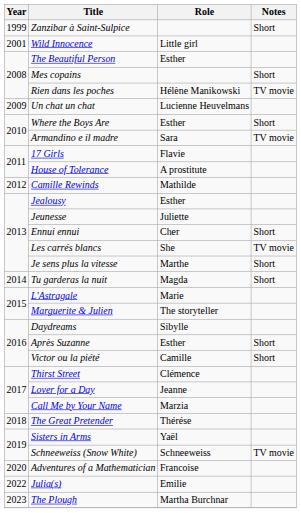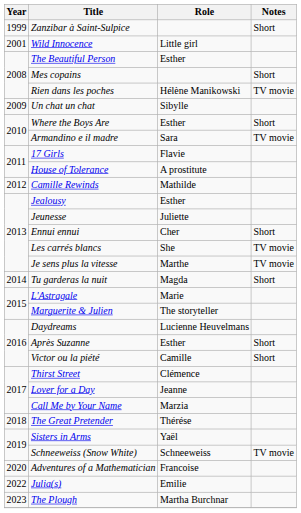 <table class="wikitable sortable">
 <tr>
 <th>Year</th>
 <th>Title</th>
 <th>Role</th>
 <th class="unsortable">Notes</th>
 </tr>
 <tr>
 <td>1999</td>
 <td><em>Zanzibar à Saint-Sulpice</em></td>
 <td></td>
 <td>Short</td>
 </tr>
 <tr>
 <td>2001</td>
 <td><em><a href='#'>Wild Innocence</a></em></td>
 <td>Little girl</td>
 <td></td>
 </tr>
 <tr>
 <td rowspan=3>2008</td>
 <td><em><a href='#'>The Beautiful Person</a></em></td>
 <td>Esther</td>
 <td></td>
 </tr>
 <tr>
 <td><em>Mes copains</em></td>
 <td></td>
 <td>Short</td>
 </tr>
 <tr>
 <td><em>Rien dans les poches</em></td>
 <td>Hélène Manikowski</td>
 <td>TV movie</td>
 </tr>
 <tr>
 <td>2009</td>
 <td><em>Un chat un chat</em></td>
-<td>Lucienne Heuvelmans</td>
+<td>Sibylle</td>
 <td></td>
 </tr>
 <tr>
 <td rowspan=2>2010</td>
 <td><em>Where the Boys Are</em></td>
 <td>Esther</td>
 <td>Short</td>
 </tr>
 <tr>
 <td><em>Armandino e il madre</em></td>
 <td>Sara</td>
 <td>TV movie</td>
 </tr>
 <tr>
 <td rowspan=2>2011</td>
 <td><em><a href='#'>17 Girls</a></em></td>
 <td>Flavie</td>
 <td></td>
 </tr>
 <tr>
 <td><em><a href='#'>House of Tolerance</a></em></td>
 <td>A prostitute</td>
 <td></td>
 </tr>
 <tr>
 <td>2012</td>
 <td><em><a href='#'>Camille Rewinds</a></em></td>
 <td>Mathilde</td>
 <td></td>
 </tr>
 <tr>
 <td rowspan=5>2013</td>
 <td><em><a href='#'>Jealousy</a></em></td>
 <td>Esther</td>
 <td></td>
 </tr>
 <tr>
 <td><em>Jeunesse</em></td>
 <td>Juliette</td>
 <td></td>
 </tr>
 <tr>
 <td><em>Ennui ennui</em></td>
 <td>Cher</td>
 <td>Short</td>
 </tr>
 <tr>
 <td><em>Les carrés blancs</em></td>
 <td>She</td>
 <td>TV movie</td>
 </tr>
 <tr>
 <td><em>Je sens plus la vitesse</em></td>
 <td>Marthe</td>
-<td>Short</td>
+<td>TV movie</td>
 </tr>
 <tr>
 <td>2014</td>
 <td><em>Tu garderas la nuit</em></td>
 <td>Magda</td>
 <td>Short</td>
 </tr>
 <tr>
 <td rowspan=2>2015</td>
 <td><em><a href='#'>L'Astragale</a></em></td>
 <td>Marie</td>
 <td></td>
 </tr>
 <tr>
 <td><em><a href='#'>Marguerite & Julien</a></em></td>
 <td>The storyteller</td>
 <td></td>
 </tr>
 <tr>
 <td rowspan=3>2016</td>
 <td><em>Daydreams</em></td>
-<td>Sibylle</td>
+<td>Lucienne Heuvelmans</td>
 <td></td>
 </tr>
 <tr>
 <td><em>Après Suzanne</em></td>
 <td>Esther</td>
 <td>Short</td>
 </tr>
 <tr>
 <td><em>Victor ou la piété</em></td>
 <td>Camille</td>
 <td>Short</td>
 </tr>
 <tr>
 <td rowspan=3>2017</td>
 <td><em><a href='#'>Thirst Street</a></em></td>
 <td>Clémence</td>
 <td></td>
 </tr>
 <tr>
 <td><em><a href='#'>Lover for a Day</a></em></td>
 <td>Jeanne</td>
 <td></td>
 </tr>
 <tr>
 <td><em><a href='#'>Call Me by Your Name</a></em></td>
 <td>Marzia</td>
 <td></td>
 </tr>
 <tr>
 <td>2018</td>
 <td><em><a href='#'>The Great Pretender</a></em></td>
 <td>Thérése</td>
 <td></td>
 </tr>
 <tr>
 <td rowspan=2>2019</td>
 <td><em><a href='#'>Sisters in Arms</a></em></td>
 <td>Yaël</td>
 <td></td>
 </tr>
 <tr>
 <td><em>Schneeweiss (Snow White)</em></td>
 <td>Schneeweiss</td>
 <td>TV movie</td>
 </tr>
 <tr>
 <td>2020</td>
 <td><em>Adventures of a Mathematician</em></td>
 <td>Francoise</td>
 <td></td>
 </tr>
 <tr>
 <td>2022</td>
 <td><em><a href='#'>Julia(s)</a></em></td>
 <td>Emilie</td>
 <td></td>
 </tr>
 <tr>
 <td>2023</td>
 <td><em><a href='#'>The Plough</a></em></td>
 <td>Martha Burchnar</td>
 <td></td>
 </tr>
 <tr>
 </tr>
 </table>
